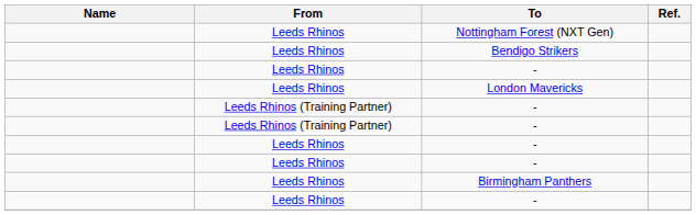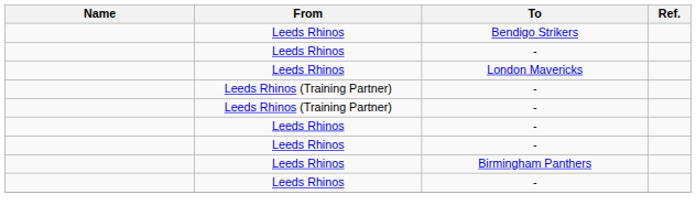 <table class="wikitable sortable alternance" style="text-align:center">
 <tr>
 <th style="width:250px;">Name</th>
 <th style="width:300px;">From</th>
 <th style="width:300px;">To</th>
 <th style="width:50px;">Ref.</th>
-</tr>
-<tr>
-<td> </td>
-<td> <a href='#'>Leeds Rhinos</a></td>
-<td> <a href='#'>Nottingham Forest</a> (NXT Gen)</td>
-<td></td>
 </tr>
 <tr>
 <td> </td>
 <td> <a href='#'>Leeds Rhinos</a></td>
 <td> <a href='#'>Bendigo Strikers</a></td>
 <td></td>
 </tr>
 <tr>
 <td> </td>
 <td> <a href='#'>Leeds Rhinos</a></td>
 <td>-</td>
 <td></td>
 </tr>
 <tr>
 <td> </td>
 <td> <a href='#'>Leeds Rhinos</a></td>
 <td> <a href='#'>London Mavericks</a></td>
 <td></td>
 </tr>
 <tr>
 <td> </td>
 <td> <a href='#'>Leeds Rhinos</a> (Training Partner)</td>
 <td>-</td>
 <td></td>
 </tr>
 <tr>
 <td> </td>
 <td> <a href='#'>Leeds Rhinos</a> (Training Partner)</td>
 <td>-</td>
 <td></td>
 </tr>
 <tr>
 <td> </td>
 <td> <a href='#'>Leeds Rhinos</a></td>
 <td>-</td>
 <td></td>
 </tr>
 <tr>
 <td> </td>
 <td> <a href='#'>Leeds Rhinos</a></td>
 <td>-</td>
 <td></td>
 </tr>
 <tr>
 <td> </td>
 <td> <a href='#'>Leeds Rhinos</a></td>
 <td> <a href='#'>Birmingham Panthers</a></td>
 <td></td>
 </tr>
 <tr>
 <td> </td>
 <td> <a href='#'>Leeds Rhinos</a></td>
 <td>-</td>
 <td></td>
 </tr>
 <tr>
 </tr>
 </table>
